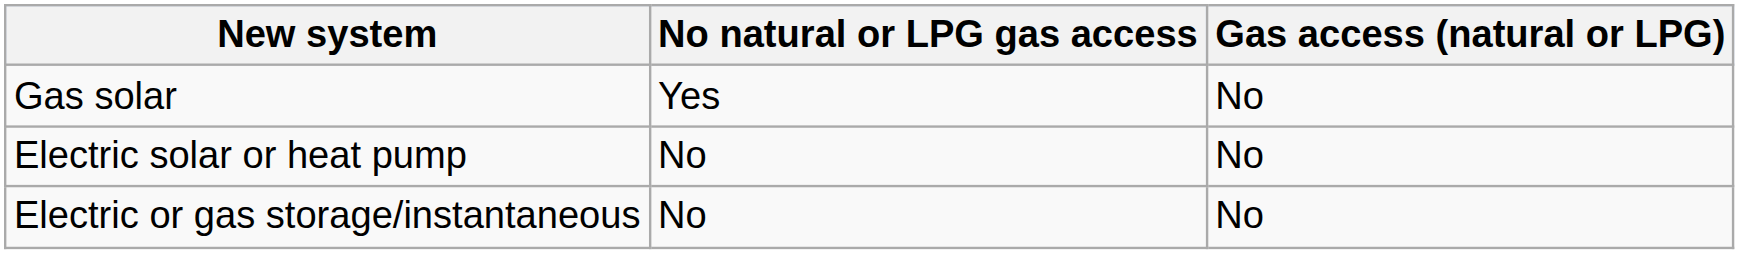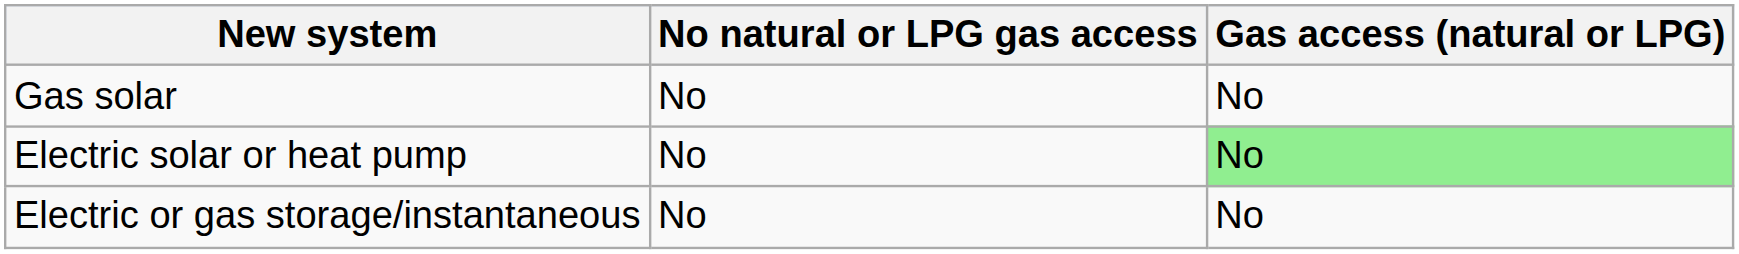 <table class="wikitable sortable">
 <tr style="background:#C1D8FF;">
 <th style="width:33,3333%;">New system</th>
 <th style="width:33,3333%;">No natural or LPG gas access</th>
 <th style="width:33,3333%;">Gas access (natural or LPG)</th>
 </tr>
 <tr>
 <td>Gas solar</td>
-<td>Yes</td>
+<td>No</td>
 <td>No</td>
 </tr>
 <tr>
 <td>Electric solar or heat pump</td>
 <td>No</td>
-<td>No</td>
+<td style="background: lightgreen;">No</td>
 </tr>
 <tr>
 <td>Electric or gas storage/instantaneous</td>
 <td>No</td>
 <td>No</td>
 </tr>
 </table>
